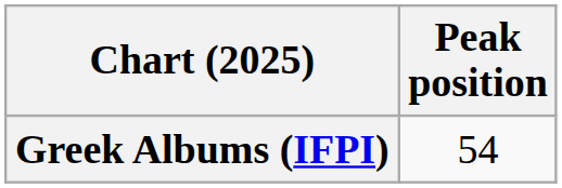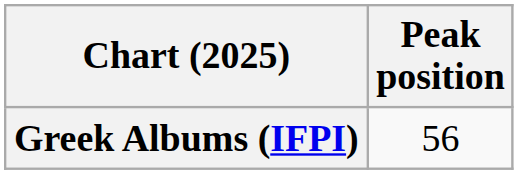 <table class="wikitable sortable plainrowheaders" style="text-align:center;">
 <tr>
 <th scope="col">Chart (2025)</th>
 <th scope="col">Peak<br>position</th>
 </tr>
 <tr>
 <th scope="row">Greek Albums (<a href='#'>IFPI</a>)</th>
-<td>54</td>
+<td>56</td>
 </tr>
 </table>
